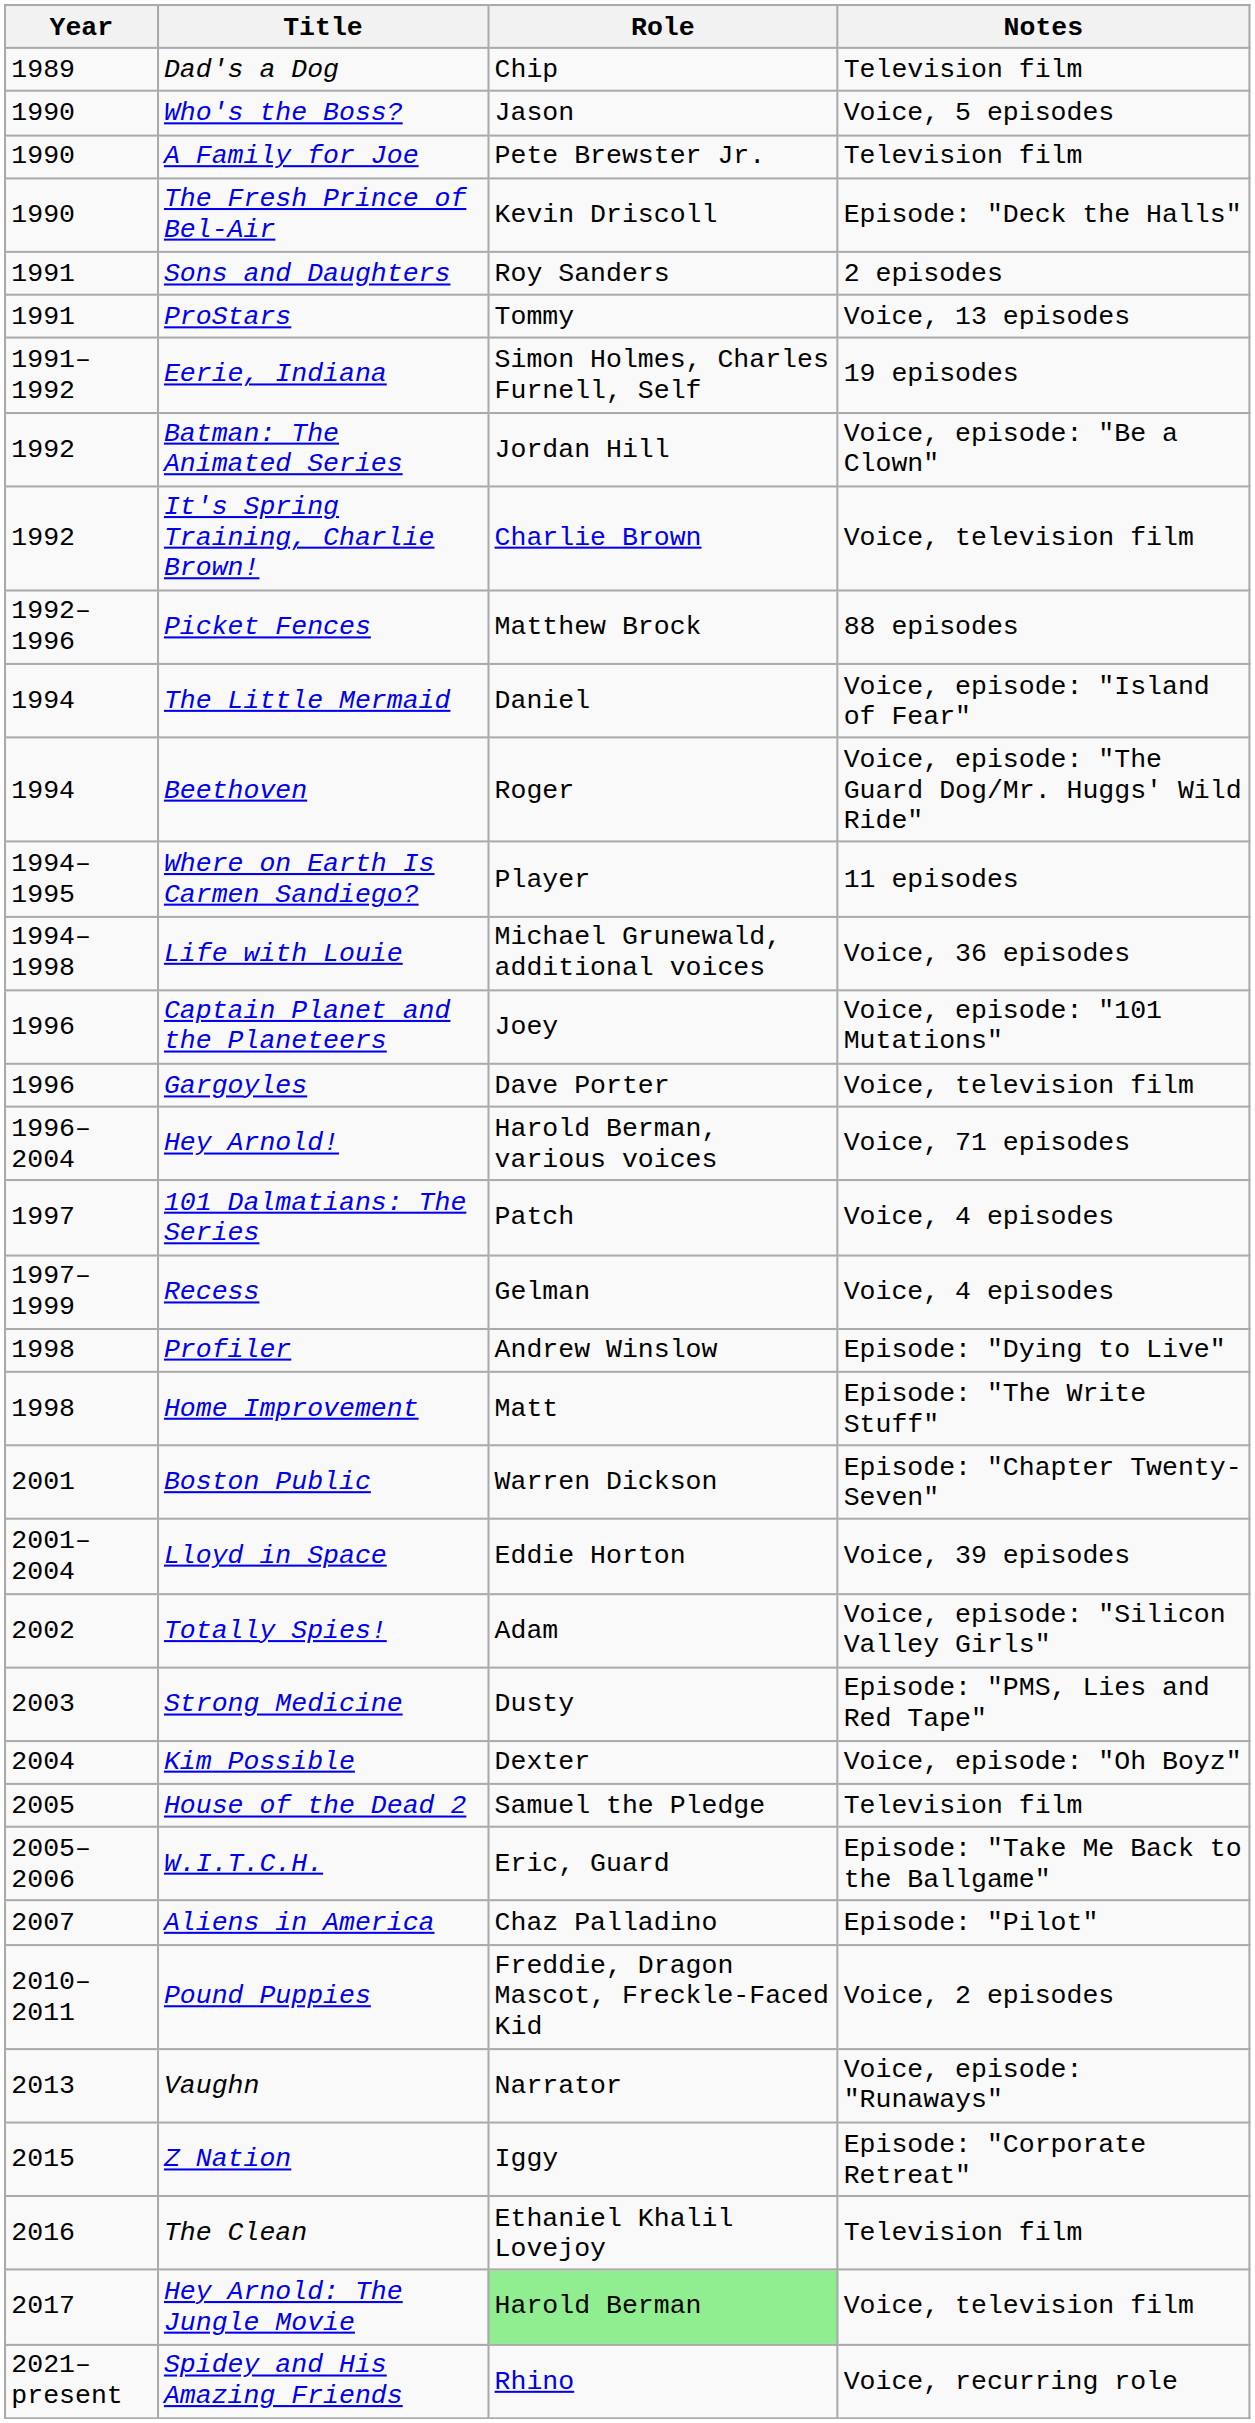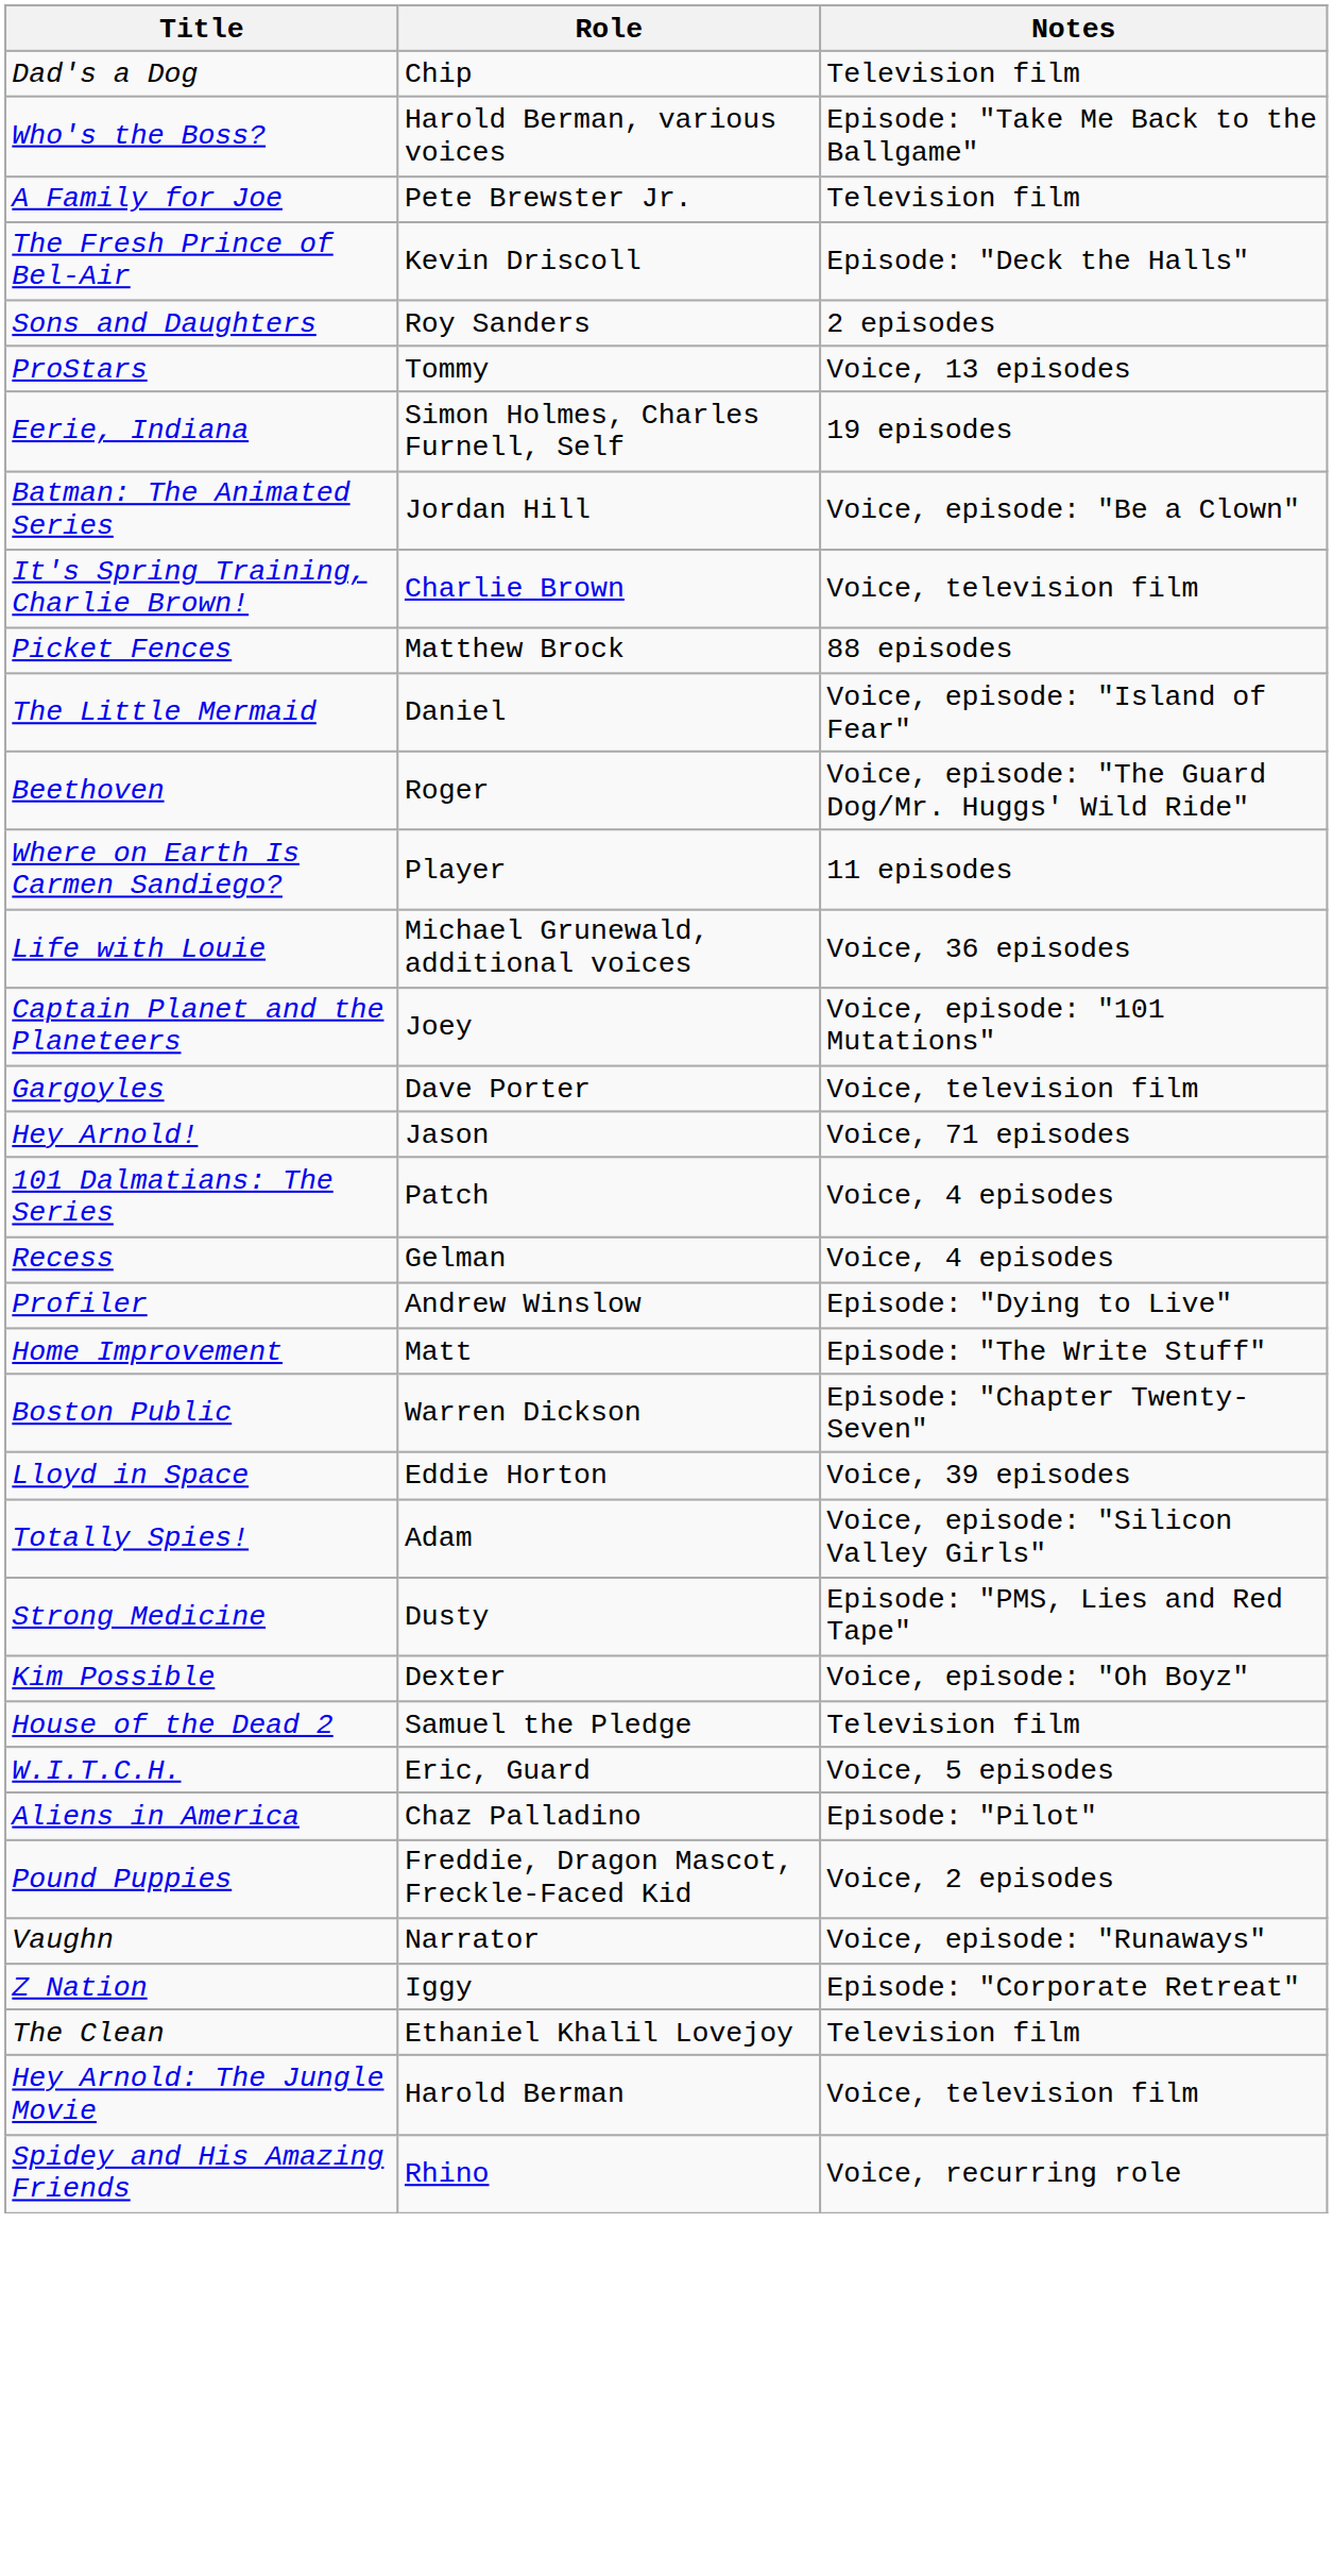 <table class="wikitable sortable">
 <tr>
-<th>Year</th>
 <th>Title</th>
 <th>Role</th>
 <th>Notes</th>
 </tr>
 <tr>
-<td>1989</td>
 <td><em>Dad's a Dog</em></td>
 <td>Chip</td>
 <td>Television film</td>
 </tr>
 <tr>
-<td>1990</td>
 <td><em><a href='#'>Who's the Boss?</a></em></td>
-<td>Jason</td>
-<td>Voice, 5 episodes</td>
+<td>Harold Berman, various voices</td>
+<td>Episode: "Take Me Back to the Ballgame"</td>
 </tr>
 <tr>
-<td>1990</td>
 <td><em><a href='#'>A Family for Joe</a></em></td>
 <td>Pete Brewster Jr.</td>
 <td>Television film</td>
 </tr>
 <tr>
-<td>1990</td>
 <td><em><a href='#'>The Fresh Prince of Bel-Air</a></em></td>
 <td>Kevin Driscoll</td>
 <td>Episode: "Deck the Halls"</td>
 </tr>
 <tr>
-<td>1991</td>
 <td><em><a href='#'>Sons and Daughters</a></em></td>
 <td>Roy Sanders</td>
 <td>2 episodes</td>
 </tr>
 <tr>
-<td>1991</td>
 <td><em><a href='#'>ProStars</a></em></td>
 <td>Tommy</td>
 <td>Voice, 13 episodes</td>
 </tr>
 <tr>
-<td>1991–1992</td>
 <td><em><a href='#'>Eerie, Indiana</a></em></td>
 <td>Simon Holmes, Charles Furnell, Self</td>
 <td>19 episodes</td>
 </tr>
 <tr>
-<td>1992</td>
 <td><em><a href='#'>Batman: The Animated Series</a></em></td>
 <td>Jordan Hill</td>
 <td>Voice, episode: "Be a Clown"</td>
 </tr>
 <tr>
-<td>1992</td>
 <td><em><a href='#'>It's Spring Training, Charlie Brown!</a></em></td>
 <td><a href='#'>Charlie Brown</a></td>
 <td>Voice, television film</td>
 </tr>
 <tr>
-<td>1992–1996</td>
 <td><em><a href='#'>Picket Fences</a></em></td>
 <td>Matthew Brock</td>
 <td>88 episodes</td>
 </tr>
 <tr>
-<td>1994</td>
 <td><em><a href='#'>The Little Mermaid</a></em></td>
 <td>Daniel</td>
 <td>Voice, episode: "Island of Fear"</td>
 </tr>
 <tr>
-<td>1994</td>
 <td><em><a href='#'>Beethoven</a></em></td>
 <td>Roger</td>
 <td>Voice, episode: "The Guard Dog/Mr. Huggs' Wild Ride"</td>
 </tr>
 <tr>
-<td>1994–1995</td>
 <td><em><a href='#'>Where on Earth Is Carmen Sandiego?</a></em></td>
 <td>Player</td>
 <td>11 episodes</td>
 </tr>
 <tr>
-<td>1994–1998</td>
 <td><em><a href='#'>Life with Louie</a></em></td>
 <td>Michael Grunewald, additional voices</td>
 <td>Voice, 36 episodes</td>
 </tr>
 <tr>
-<td>1996</td>
 <td><em><a href='#'>Captain Planet and the Planeteers</a></em></td>
 <td>Joey</td>
 <td>Voice, episode: "101 Mutations"</td>
 </tr>
 <tr>
-<td>1996</td>
 <td><em><a href='#'>Gargoyles</a></em></td>
 <td>Dave Porter</td>
 <td>Voice, television film</td>
 </tr>
 <tr>
-<td>1996–2004</td>
 <td><em><a href='#'>Hey Arnold!</a></em></td>
-<td>Harold Berman, various voices</td>
+<td>Jason</td>
 <td>Voice, 71 episodes</td>
 </tr>
 <tr>
-<td>1997</td>
 <td><em><a href='#'>101 Dalmatians: The Series</a></em></td>
 <td>Patch</td>
 <td>Voice, 4 episodes</td>
 </tr>
 <tr>
-<td>1997–1999</td>
 <td><em><a href='#'>Recess</a></em></td>
 <td>Gelman</td>
 <td>Voice, 4 episodes</td>
 </tr>
 <tr>
-<td>1998</td>
 <td><em><a href='#'>Profiler</a></em></td>
 <td>Andrew Winslow</td>
 <td>Episode: "Dying to Live"</td>
 </tr>
 <tr>
-<td>1998</td>
 <td><em><a href='#'>Home Improvement</a></em></td>
 <td>Matt</td>
 <td>Episode: "The Write Stuff"</td>
 </tr>
 <tr>
-<td>2001</td>
 <td><em><a href='#'>Boston Public</a></em></td>
 <td>Warren Dickson</td>
 <td>Episode: "Chapter Twenty-Seven"</td>
 </tr>
 <tr>
-<td>2001–2004</td>
 <td><em><a href='#'>Lloyd in Space</a></em></td>
 <td>Eddie Horton</td>
 <td>Voice, 39 episodes</td>
 </tr>
 <tr>
-<td>2002</td>
 <td><em><a href='#'>Totally Spies!</a></em></td>
 <td>Adam</td>
 <td>Voice, episode: "Silicon Valley Girls"</td>
 </tr>
 <tr>
-<td>2003</td>
 <td><em><a href='#'>Strong Medicine</a></em></td>
 <td>Dusty</td>
 <td>Episode: "PMS, Lies and Red Tape"</td>
 </tr>
 <tr>
-<td>2004</td>
 <td><em><a href='#'>Kim Possible</a></em></td>
 <td>Dexter</td>
 <td>Voice, episode: "Oh Boyz"</td>
 </tr>
 <tr>
-<td>2005</td>
 <td><em><a href='#'>House of the Dead 2</a></em></td>
 <td>Samuel the Pledge</td>
 <td>Television film</td>
 </tr>
 <tr>
-<td>2005–2006</td>
 <td><em><a href='#'>W.I.T.C.H.</a></em></td>
 <td>Eric, Guard</td>
-<td>Episode: "Take Me Back to the Ballgame"</td>
+<td>Voice, 5 episodes</td>
 </tr>
 <tr>
-<td>2007</td>
 <td><em><a href='#'>Aliens in America</a></em></td>
 <td>Chaz Palladino</td>
 <td>Episode: "Pilot"</td>
 </tr>
 <tr>
-<td>2010–2011</td>
 <td><em><a href='#'>Pound Puppies</a></em></td>
 <td>Freddie, Dragon Mascot, Freckle-Faced Kid</td>
 <td>Voice, 2 episodes</td>
 </tr>
 <tr>
-<td>2013</td>
 <td><em>Vaughn</em></td>
 <td>Narrator</td>
 <td>Voice, episode: "Runaways"</td>
 </tr>
 <tr>
-<td>2015</td>
 <td><em><a href='#'>Z Nation</a></em></td>
 <td>Iggy</td>
 <td>Episode: "Corporate Retreat"</td>
 </tr>
 <tr>
-<td>2016</td>
 <td><em>The Clean</em></td>
 <td>Ethaniel Khalil Lovejoy</td>
 <td>Television film</td>
 </tr>
 <tr>
-<td>2017</td>
 <td><em><a href='#'>Hey Arnold: The Jungle Movie</a></em></td>
-<td style="background: lightgreen;">Harold Berman</td>
+<td>Harold Berman</td>
 <td>Voice, television film</td>
 </tr>
 <tr>
-<td>2021–present</td>
 <td><em><a href='#'>Spidey and His Amazing Friends</a></em></td>
 <td><a href='#'>Rhino</a></td>
 <td>Voice, recurring role</td>
 </tr>
 </table>
